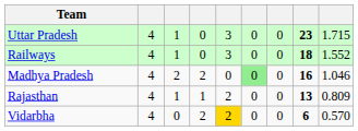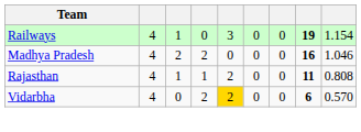 <table class="wikitable" style="text-align:center">
 <tr>
 <th style="width:160px">Team</th>
 <th style="width:25px"></th>
 <th style="width:25px"></th>
 <th style="width:25px"></th>
 <th style="width:25px"></th>
 <th style="width:25px"></th>
 <th style="width:25px"></th>
 <th style="width:25px"></th>
 <th style="width:25px;"></th>
 </tr>
 <tr style="background:#cfc;">
-<td style="text-align:left"><a href='#'>Uttar Pradesh</a></td>
-<td>4</td>
-<td>1</td>
-<td>0</td>
-<td>3</td>
-<td>0</td>
-<td>0</td>
-<td><strong>23</strong></td>
-<td>1.715</td>
-</tr>
-<tr style="background:#cfc;">
 <td style="text-align:left"><a href='#'>Railways</a></td>
 <td>4</td>
 <td>1</td>
 <td>0</td>
 <td>3</td>
 <td>0</td>
 <td>0</td>
-<td><strong>18</strong></td>
-<td>1.552</td>
+<td><strong>19</strong></td>
+<td>1.154</td>
 </tr>
 <tr>
 <td style="text-align:left"><a href='#'>Madhya Pradesh</a></td>
 <td>4</td>
 <td>2</td>
 <td>2</td>
 <td>0</td>
-<td style="background: lightgreen;">0</td>
+<td>0</td>
 <td>0</td>
 <td><strong>16</strong></td>
 <td>1.046</td>
 </tr>
 <tr>
 <td style="text-align:left"><a href='#'>Rajasthan</a></td>
 <td>4</td>
 <td>1</td>
 <td>1</td>
 <td>2</td>
 <td>0</td>
 <td>0</td>
-<td><strong>13</strong></td>
-<td>0.809</td>
+<td><strong>11</strong></td>
+<td>0.808</td>
 </tr>
 <tr>
 <td style="text-align:left"><a href='#'>Vidarbha</a></td>
 <td>4</td>
 <td>0</td>
 <td>2</td>
 <td style="background: gold;">2</td>
 <td>0</td>
 <td>0</td>
 <td><strong>6</strong></td>
 <td>0.570</td>
 </tr>
 </table>
